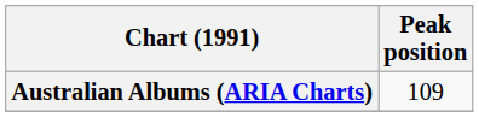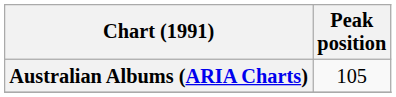 <table class="wikitable sortable plainrowheaders" style="text-align:center">
 <tr>
 <th scope="col">Chart (1991)</th>
 <th scope="col">Peak<br>position</th>
 </tr>
 <tr>
 <th scope="row">Australian Albums (<a href='#'>ARIA Charts</a>) </th>
-<td>109</td>
+<td>105</td>
 </tr>
 <tr>
 </tr>
 <tr>
 </tr>
 <tr>
 </tr>
 <tr>
 </tr>
 <tr>
 </tr>
 </table>
